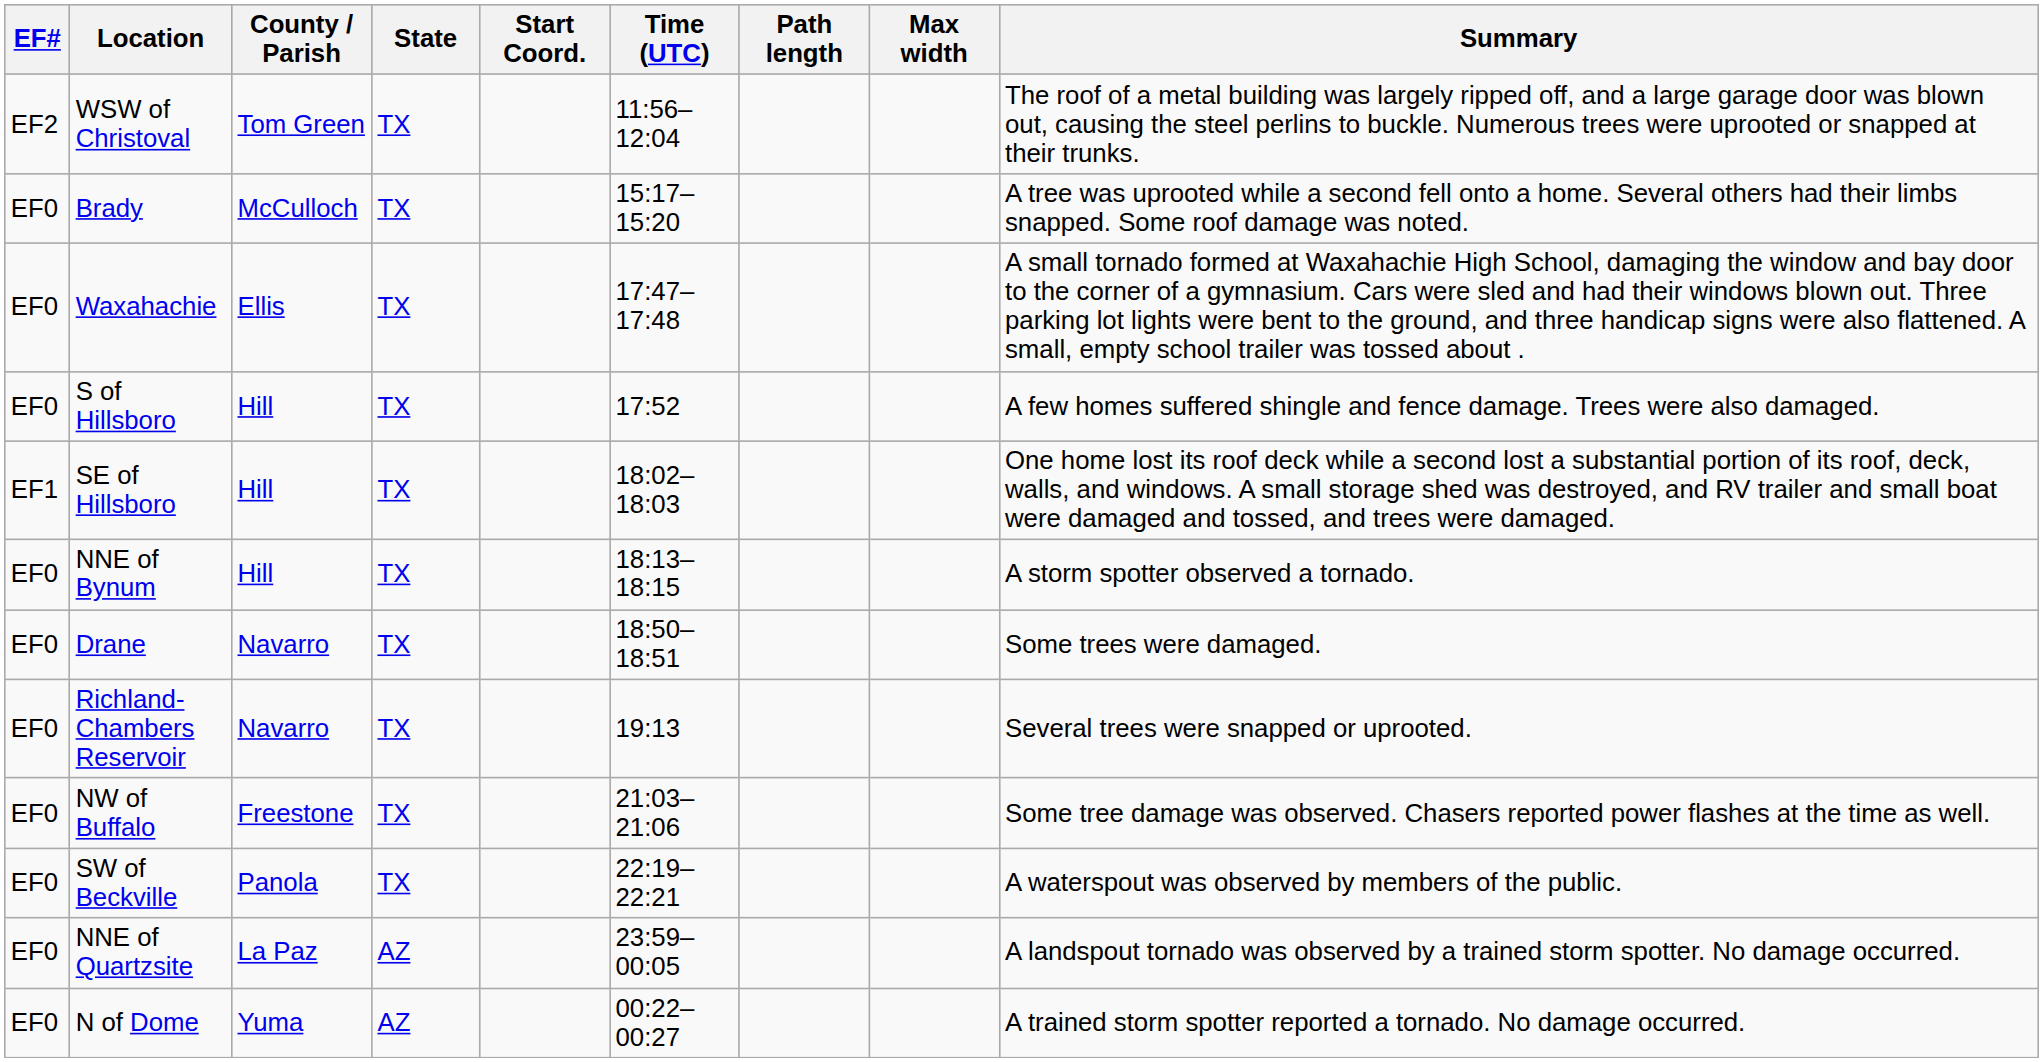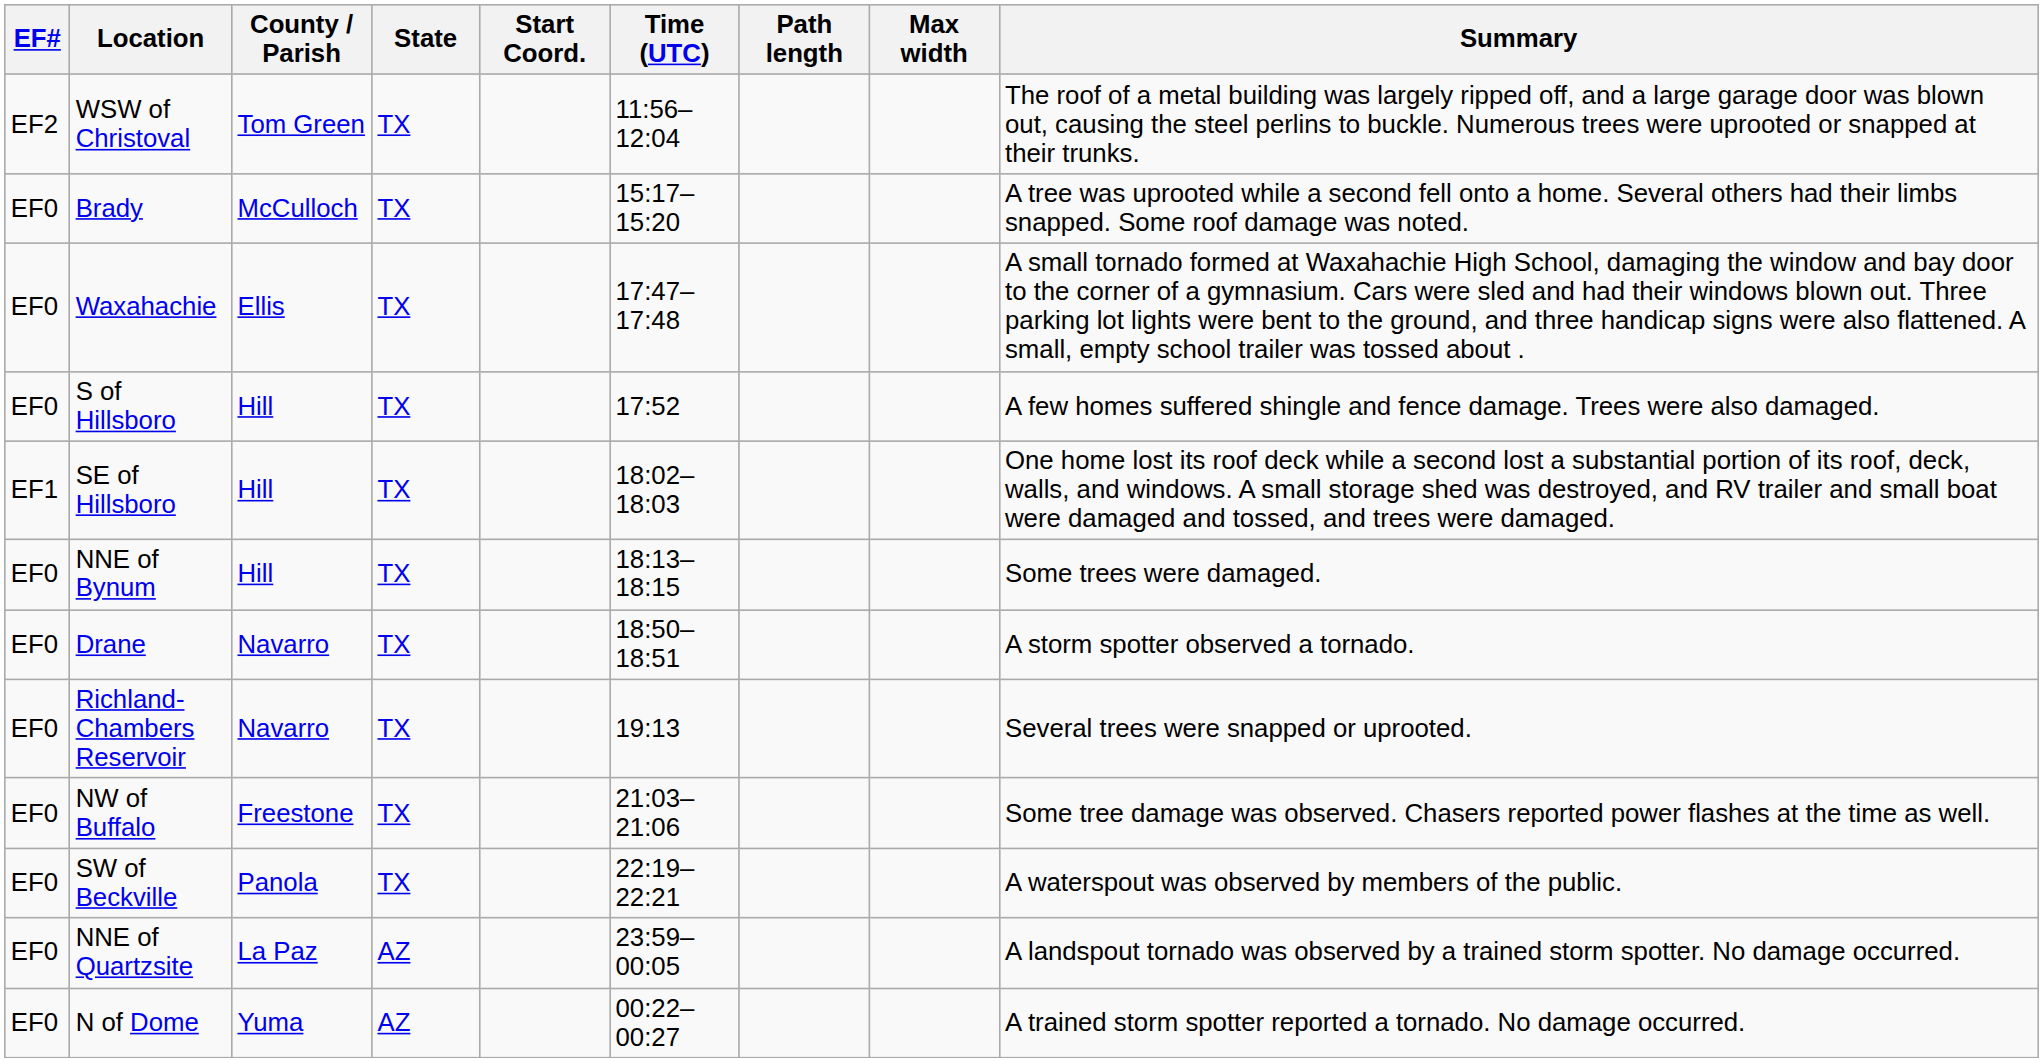 <table class="wikitable sortable" style="width:100%;">
 <tr>
 <th scope="col" style="width:3%; text-align:center;"><a href='#'>EF#</a></th>
 <th scope="col" style="width:7%; text-align:center;" class="unsortable">Location</th>
 <th scope="col" style="width:6%; text-align:center;" class="unsortable">County / Parish</th>
 <th scope="col" style="width:5%; text-align:center;">State</th>
 <th scope="col" style="width:6%; text-align:center;">Start Coord.</th>
 <th scope="col" style="width:6%; text-align:center;">Time (<a href='#'>UTC</a>)</th>
 <th scope="col" style="width:6%; text-align:center;">Path length</th>
 <th scope="col" style="width:6%; text-align:center;">Max width</th>
 <th scope="col" class="unsortable" style="width:48%; text-align:center;">Summary</th>
 </tr>
 <tr>
 <td bgcolor=>EF2</td>
 <td>WSW of <a href='#'>Christoval</a></td>
 <td><a href='#'>Tom Green</a></td>
 <td><a href='#'>TX</a></td>
 <td></td>
 <td>11:56–12:04</td>
 <td></td>
 <td></td>
 <td>The roof of a metal building was largely ripped off, and a large garage door was blown out, causing the steel perlins to buckle. Numerous trees were uprooted or snapped at their trunks.</td>
 </tr>
 <tr>
 <td bgcolor=>EF0</td>
 <td><a href='#'>Brady</a></td>
 <td><a href='#'>McCulloch</a></td>
 <td><a href='#'>TX</a></td>
 <td></td>
 <td>15:17–15:20</td>
 <td></td>
 <td></td>
 <td>A tree was uprooted while a second fell onto a home. Several others had their limbs snapped. Some roof damage was noted.</td>
 </tr>
 <tr>
 <td bgcolor=>EF0</td>
 <td><a href='#'>Waxahachie</a></td>
 <td><a href='#'>Ellis</a></td>
 <td><a href='#'>TX</a></td>
 <td></td>
 <td>17:47–17:48</td>
 <td></td>
 <td></td>
 <td>A small tornado formed at Waxahachie High School, damaging the window and bay door to the corner of a gymnasium. Cars were sled and had their windows blown out. Three parking lot lights were bent to the ground, and three handicap signs were also flattened. A small, empty school trailer was tossed about .</td>
 </tr>
 <tr>
 <td bgcolor=>EF0</td>
 <td>S of <a href='#'>Hillsboro</a></td>
 <td><a href='#'>Hill</a></td>
 <td><a href='#'>TX</a></td>
 <td></td>
 <td>17:52</td>
 <td></td>
 <td></td>
 <td>A few homes suffered shingle and fence damage. Trees were also damaged.</td>
 </tr>
 <tr>
 <td bgcolor=>EF1</td>
 <td>SE of <a href='#'>Hillsboro</a></td>
 <td><a href='#'>Hill</a></td>
 <td><a href='#'>TX</a></td>
 <td></td>
 <td>18:02–18:03</td>
 <td></td>
 <td></td>
 <td>One home lost its roof deck while a second lost a substantial portion of its roof, deck, walls, and windows. A small storage shed was destroyed, and RV trailer and small boat were damaged and tossed, and trees were damaged.</td>
 </tr>
 <tr>
 <td bgcolor=>EF0</td>
 <td>NNE of <a href='#'>Bynum</a></td>
 <td><a href='#'>Hill</a></td>
 <td><a href='#'>TX</a></td>
 <td></td>
 <td>18:13–18:15</td>
 <td></td>
 <td></td>
-<td>A storm spotter observed a tornado.</td>
+<td>Some trees were damaged.</td>
 </tr>
 <tr>
 <td bgcolor=>EF0</td>
 <td><a href='#'>Drane</a></td>
 <td><a href='#'>Navarro</a></td>
 <td><a href='#'>TX</a></td>
 <td></td>
 <td>18:50–18:51</td>
 <td></td>
 <td></td>
-<td>Some trees were damaged.</td>
+<td>A storm spotter observed a tornado.</td>
 </tr>
 <tr>
 <td bgcolor=>EF0</td>
 <td><a href='#'>Richland-Chambers Reservoir</a></td>
 <td><a href='#'>Navarro</a></td>
 <td><a href='#'>TX</a></td>
 <td></td>
 <td>19:13</td>
 <td></td>
 <td></td>
 <td>Several trees were snapped or uprooted.</td>
 </tr>
 <tr>
 <td bgcolor=>EF0</td>
 <td>NW of <a href='#'>Buffalo</a></td>
 <td><a href='#'>Freestone</a></td>
 <td><a href='#'>TX</a></td>
 <td></td>
 <td>21:03–21:06</td>
 <td></td>
 <td></td>
 <td>Some tree damage was observed. Chasers reported power flashes at the time as well.</td>
 </tr>
 <tr>
 <td bgcolor=>EF0</td>
 <td>SW of <a href='#'>Beckville</a></td>
 <td><a href='#'>Panola</a></td>
 <td><a href='#'>TX</a></td>
 <td></td>
 <td>22:19–22:21</td>
 <td></td>
 <td></td>
 <td>A waterspout was observed by members of the public.</td>
 </tr>
 <tr>
 <td bgcolor=>EF0</td>
 <td>NNE of <a href='#'>Quartzsite</a></td>
 <td><a href='#'>La Paz</a></td>
 <td><a href='#'>AZ</a></td>
 <td></td>
 <td>23:59–00:05</td>
 <td></td>
 <td></td>
 <td>A landspout tornado was observed by a trained storm spotter. No damage occurred.</td>
 </tr>
 <tr>
 <td bgcolor=>EF0</td>
 <td>N of <a href='#'>Dome</a></td>
 <td><a href='#'>Yuma</a></td>
 <td><a href='#'>AZ</a></td>
 <td></td>
 <td>00:22–00:27</td>
 <td></td>
 <td></td>
 <td>A trained storm spotter reported a tornado. No damage occurred.</td>
 </tr>
 <tr>
 </tr>
 </table>
